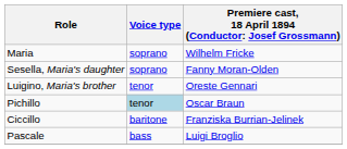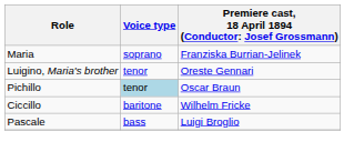 <table class="wikitable">
 <tr>
 <th>Role</th>
 <th><a href='#'>Voice type</a></th>
 <th>Premiere cast,<br>18 April 1894<br>(<a href='#'>Conductor</a>: <a href='#'>Josef Grossmann</a>)</th>
 </tr>
 <tr>
 <td>Maria</td>
 <td><a href='#'>soprano</a></td>
-<td><a href='#'>Wilhelm Fricke</a></td>
-</tr>
-<tr>
-<td>Sesella, <em>Maria's daughter</em></td>
-<td><a href='#'>soprano</a></td>
-<td><a href='#'>Fanny Moran-Olden</a></td>
+<td><a href='#'>Franziska Burrian-Jelinek</a></td>
 </tr>
 <tr>
 <td>Luigino, <em>Maria's brother</em></td>
 <td><a href='#'>tenor</a></td>
 <td><a href='#'>Oreste Gennari</a></td>
 </tr>
 <tr>
 <td>Pichillo</td>
 <td style="background: lightblue;">tenor</td>
 <td><a href='#'>Oscar Braun</a></td>
 </tr>
 <tr>
 <td>Ciccillo</td>
 <td><a href='#'>baritone</a></td>
-<td><a href='#'>Franziska Burrian-Jelinek</a></td>
+<td><a href='#'>Wilhelm Fricke</a></td>
 </tr>
 <tr>
 <td>Pascale</td>
 <td><a href='#'>bass</a></td>
 <td><a href='#'>Luigi Broglio</a></td>
 </tr>
 <tr>
 </tr>
 </table>
